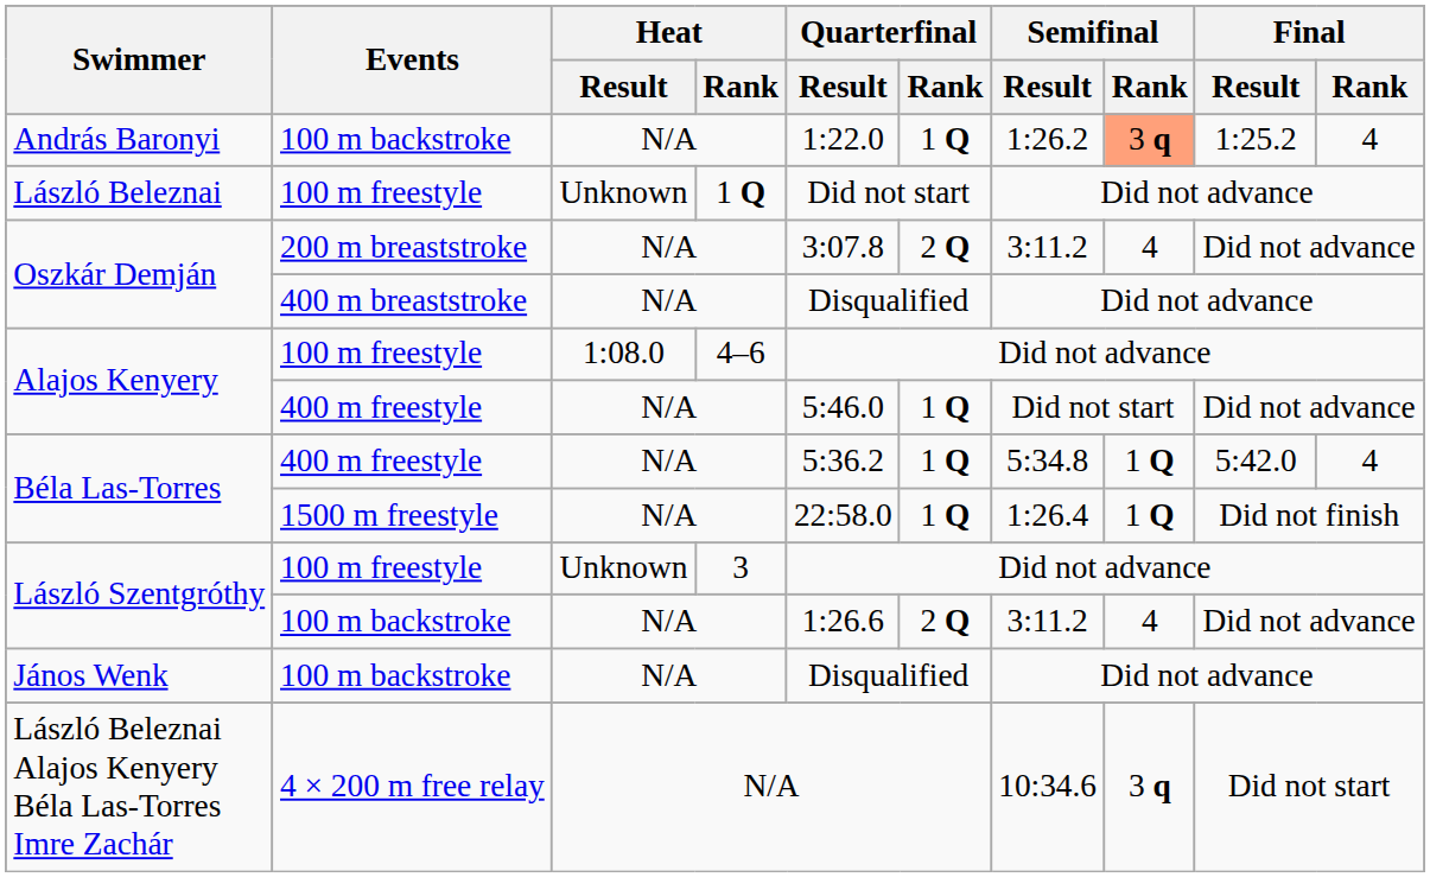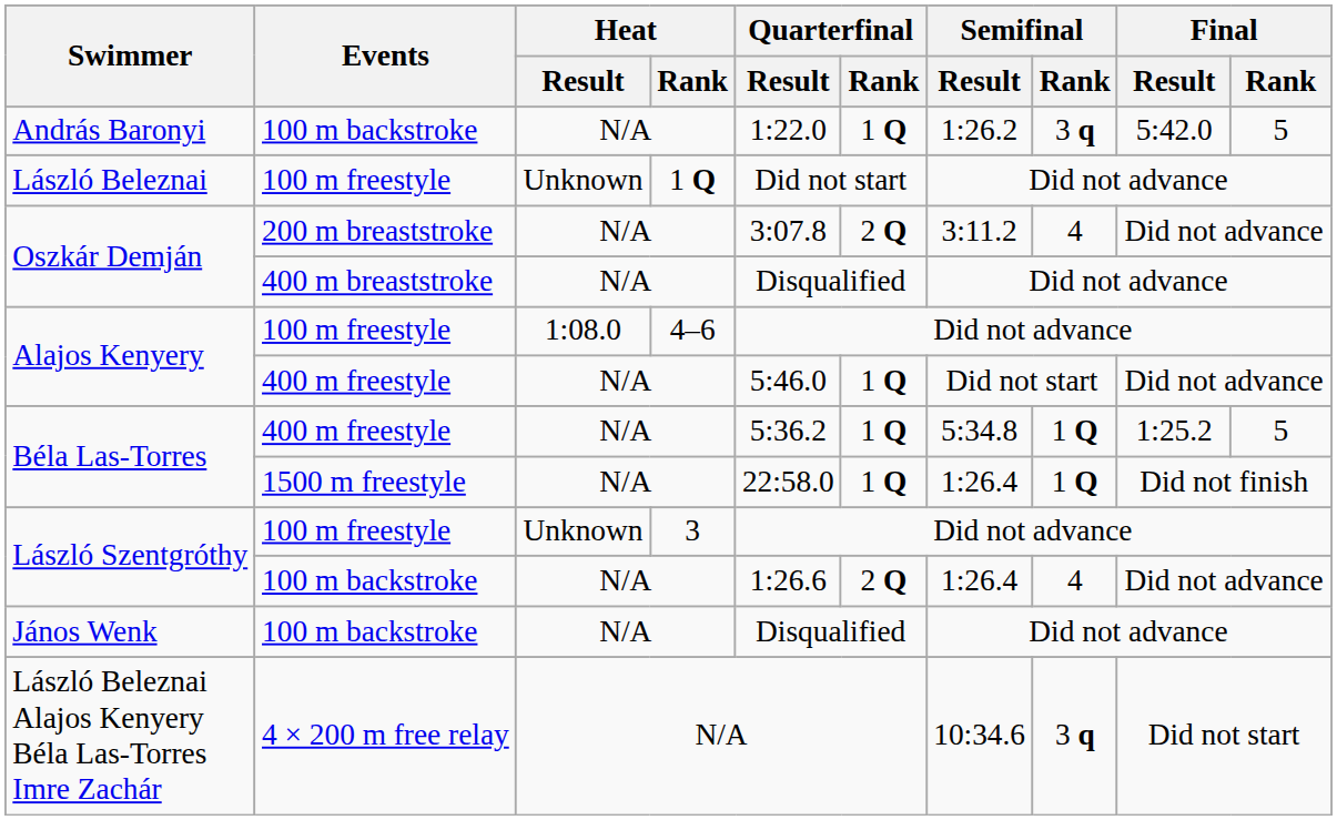 <table class=wikitable style="font-size:90%">
 <tr>
 <th rowspan="2">Swimmer</th>
 <th rowspan="2">Events</th>
 <th colspan="2">Heat</th>
 <th colspan=2>Quarterfinal</th>
 <th colspan=2>Semifinal</th>
 <th colspan="2">Final</th>
 </tr>
 <tr>
 <th>Result</th>
 <th>Rank</th>
 <th>Result</th>
 <th>Rank</th>
 <th>Result</th>
 <th>Rank</th>
 <th>Result</th>
 <th>Rank</th>
 </tr>
 <tr>
 <td><a href='#'>András Baronyi</a></td>
 <td><a href='#'>100 m backstroke</a></td>
 <td align=center colspan=2>N/A</td>
 <td align=center>1:22.0</td>
 <td align=center>1 <strong>Q</strong></td>
 <td align=center>1:26.2</td>
-<td align=center style="background: lightsalmon;">3 <strong>q</strong></td>
-<td align=center>1:25.2</td>
-<td align=center>4</td>
+<td align=center>3 <strong>q</strong></td>
+<td align=center>5:42.0</td>
+<td align=center>5</td>
 </tr>
 <tr>
 <td><a href='#'>László Beleznai</a></td>
 <td><a href='#'>100 m freestyle</a></td>
 <td align=center>Unknown</td>
 <td align=center>1 <strong>Q</strong></td>
 <td align=center colspan=2>Did not start</td>
 <td align=center colspan=4>Did not advance</td>
 </tr>
 <tr>
 <td rowspan=2><a href='#'>Oszkár Demján</a></td>
 <td><a href='#'>200 m breaststroke</a></td>
 <td align=center colspan=2>N/A</td>
 <td align=center>3:07.8</td>
 <td align=center>2 <strong>Q</strong></td>
 <td align=center>3:11.2</td>
 <td align=center>4</td>
 <td align=center colspan=2>Did not advance</td>
 </tr>
 <tr>
 <td><a href='#'>400 m breaststroke</a></td>
 <td align=center colspan=2>N/A</td>
 <td align=center colspan=2>Disqualified</td>
 <td align=center colspan=4>Did not advance</td>
 </tr>
 <tr>
 <td rowspan=2><a href='#'>Alajos Kenyery</a></td>
 <td><a href='#'>100 m freestyle</a></td>
 <td align=center>1:08.0</td>
 <td align=center>4–6</td>
 <td align=center colspan=6>Did not advance</td>
 </tr>
 <tr>
 <td><a href='#'>400 m freestyle</a></td>
 <td align=center colspan=2>N/A</td>
 <td align=center>5:46.0</td>
 <td align=center>1 <strong>Q</strong></td>
 <td align=center colspan=2>Did not start</td>
 <td align=center colspan=2>Did not advance</td>
 </tr>
 <tr>
 <td rowspan=2><a href='#'>Béla Las-Torres</a></td>
 <td><a href='#'>400 m freestyle</a></td>
 <td align=center colspan=2>N/A</td>
 <td align=center>5:36.2</td>
 <td align=center>1 <strong>Q</strong></td>
 <td align=center>5:34.8</td>
 <td align=center>1 <strong>Q</strong></td>
-<td align=center>5:42.0</td>
-<td align=center>4</td>
+<td align=center>1:25.2</td>
+<td align=center>5</td>
 </tr>
 <tr>
 <td><a href='#'>1500 m freestyle</a></td>
 <td align=center colspan=2>N/A</td>
 <td align=center>22:58.0</td>
 <td align=center>1 <strong>Q</strong></td>
 <td align=center>1:26.4</td>
 <td align=center>1 <strong>Q</strong></td>
 <td align=center colspan=2>Did not finish</td>
 </tr>
 <tr>
 <td rowspan=2><a href='#'>László Szentgróthy</a></td>
 <td><a href='#'>100 m freestyle</a></td>
 <td align=center>Unknown</td>
 <td align=center>3</td>
 <td align=center colspan=6>Did not advance</td>
 </tr>
 <tr>
 <td><a href='#'>100 m backstroke</a></td>
 <td align=center colspan=2>N/A</td>
 <td align=center>1:26.6</td>
 <td align=center>2 <strong>Q</strong></td>
-<td align=center>3:11.2</td>
+<td align=center>1:26.4</td>
 <td align=center>4</td>
 <td align=center colspan=2>Did not advance</td>
 </tr>
 <tr>
 <td><a href='#'>János Wenk</a></td>
 <td><a href='#'>100 m backstroke</a></td>
 <td align=center colspan=2>N/A</td>
 <td align=center colspan=2>Disqualified</td>
 <td align=center colspan=4>Did not advance</td>
 </tr>
 <tr>
 <td>László Beleznai <br> Alajos Kenyery <br> Béla Las-Torres <br> <a href='#'>Imre Zachár</a></td>
 <td><a href='#'>4 × 200 m free relay</a></td>
 <td align=center colspan=4>N/A</td>
 <td align=center>10:34.6</td>
 <td align=center>3 <strong>q</strong></td>
 <td align=center colspan=2>Did not start</td>
 </tr>
 </table>
